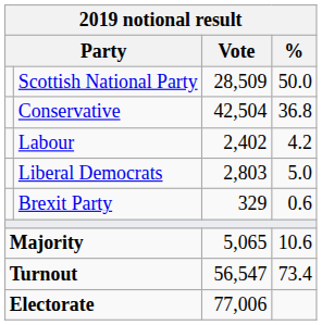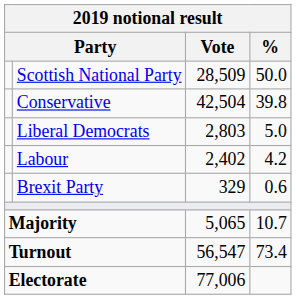 <table class="wikitable">
 <tr>
 <th colspan="4">2019 notional result  </th>
 </tr>
 <tr>
 <th bgcolor="#DDDDFF" width="130px" colspan="2">Party</th>
 <th bgcolor="#DDDDFF" width="50px">Vote</th>
 <th bgcolor="#DDDDFF" width="30px">%</th>
 </tr>
 <tr>
 <td></td>
 <td><a href='#'>Scottish National Party</a></td>
 <td align=right>28,509</td>
 <td align=right>50.0</td>
 </tr>
 <tr>
 <td></td>
 <td><a href='#'>Conservative</a></td>
 <td align=right>42,504</td>
-<td align=right>36.8</td>
+<td align=right>39.8</td>
+</tr>
+<tr>
+<td></td>
+<td><a href='#'>Liberal Democrats</a></td>
+<td align=right>2,803</td>
+<td align=right>5.0</td>
 </tr>
 <tr>
 <td></td>
 <td><a href='#'>Labour</a></td>
 <td align=right>2,402</td>
 <td align=right>4.2</td>
-</tr>
-<tr>
-<td></td>
-<td><a href='#'>Liberal Democrats</a></td>
-<td align=right>2,803</td>
-<td align=right>5.0</td>
 </tr>
 <tr>
 <td></td>
 <td><a href='#'>Brexit Party</a></td>
 <td align=right>329</td>
 <td align=right>0.6</td>
 </tr>
 <tr>
 <td colspan="4" bgcolor="#EAECF0"></td>
 </tr>
 <tr>
 <td colspan="2"><strong>Majority</strong></td>
 <td align=right>5,065</td>
-<td align=right>10.6</td>
+<td align=right>10.7</td>
 </tr>
 <tr>
 <td colspan="2"><strong>Turnout</strong></td>
 <td align=right>56,547</td>
 <td align=right>73.4</td>
 </tr>
 <tr>
 <td colspan="2"><strong>Electorate</strong></td>
 <td align=right>77,006</td>
 </tr>
 </table>
